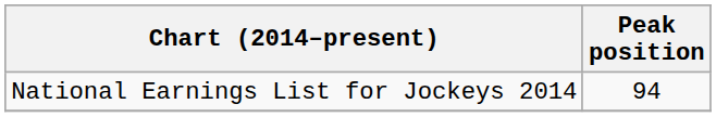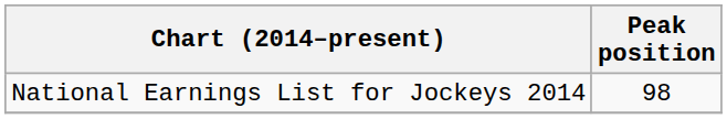 <table class="wikitable sortable">
 <tr>
 <th>Chart (2014–present)</th>
 <th>Peak<br>position</th>
 </tr>
 <tr>
 <td>National Earnings List for Jockeys 2014</td>
-<td style="text-align:center;">94</td>
+<td style="text-align:center;">98</td>
 </tr>
 <tr>
 </tr>
 </table>
